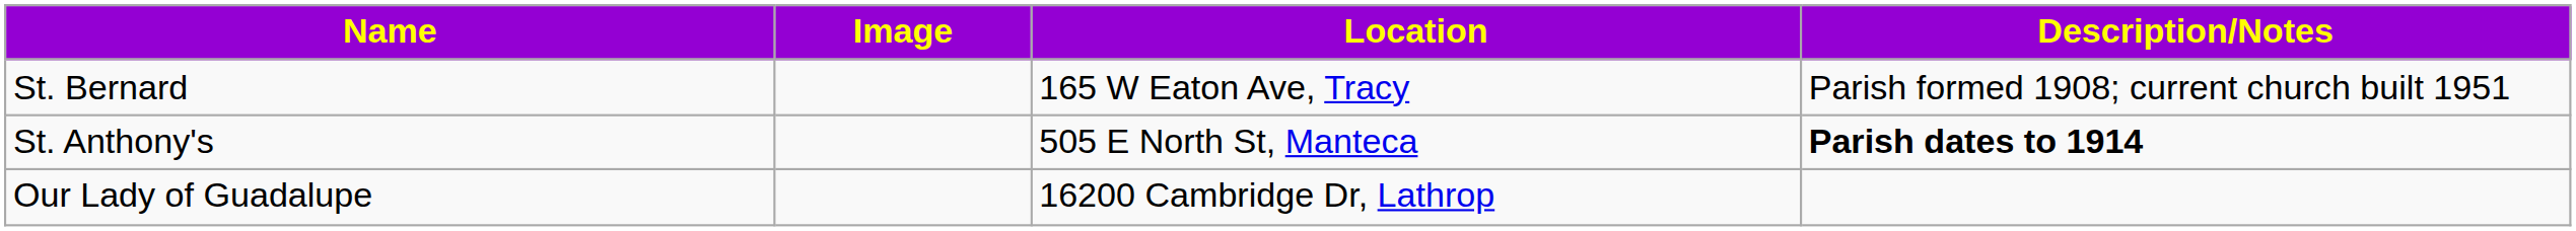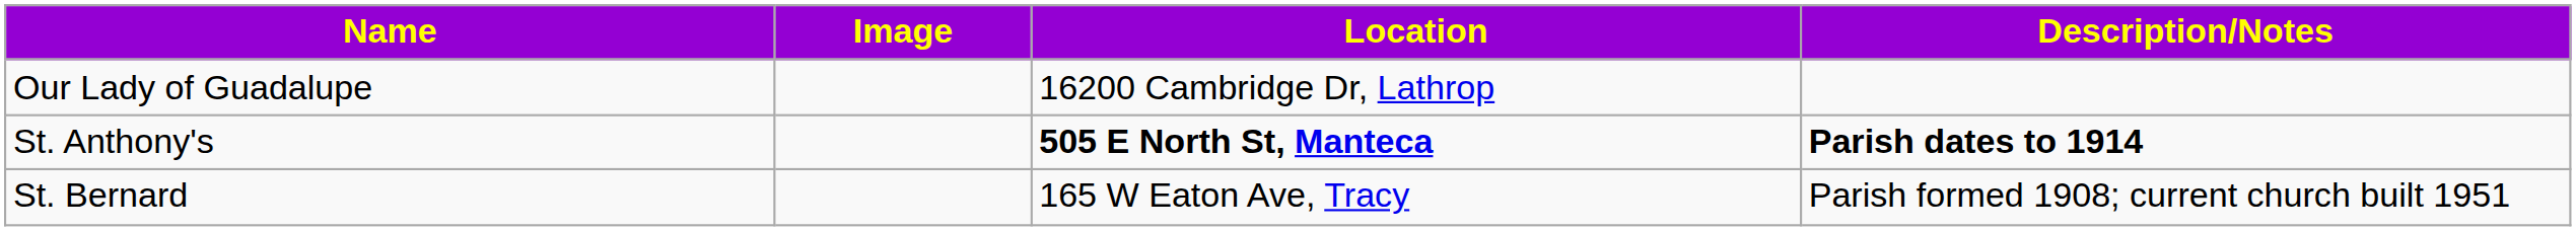 <table class="wikitable sortable" style="width:75%">
 <tr>
 <th style="background:darkviolet; color:yellow;" width="30%"><strong>Name</strong></th>
 <th style="background:darkviolet; color:yellow;" width="10%"><strong>Image</strong></th>
 <th style="background:darkviolet; color:yellow;" width="30%"><strong>Location</strong></th>
 <th style="background:darkviolet; color:yellow;" width="30"><strong>Description/Notes</strong></th>
 </tr>
 <tr>
+<td>Our Lady of Guadalupe</td>
+<td></td>
+<td>16200 Cambridge Dr, <a href='#'>Lathrop</a></td>
+<td></td>
+</tr>
+<tr>
+<td>St. Anthony's</td>
+<td></td>
+<td><strong>505 E North St, <a href='#'>Manteca</a></strong></td>
+<td><strong>Parish dates to 1914</strong></td>
+</tr>
+<tr>
 <td>St. Bernard</td>
 <td></td>
 <td>165 W Eaton Ave, <a href='#'>Tracy</a></td>
 <td>Parish formed 1908; current church built 1951</td>
 </tr>
-<tr>
-<td>St. Anthony's</td>
-<td></td>
-<td>505 E North St, <a href='#'>Manteca</a></td>
-<td><strong>Parish dates to 1914</strong></td>
-</tr>
-<tr>
-<td>Our Lady of Guadalupe</td>
-<td></td>
-<td>16200 Cambridge Dr, <a href='#'>Lathrop</a></td>
-<td></td>
-</tr>
 </table>
